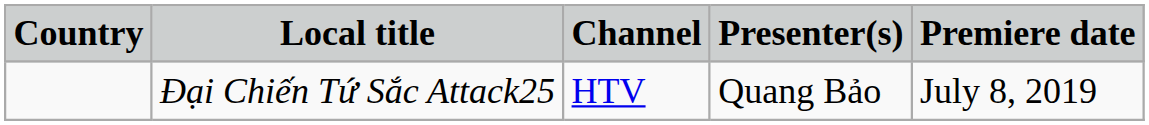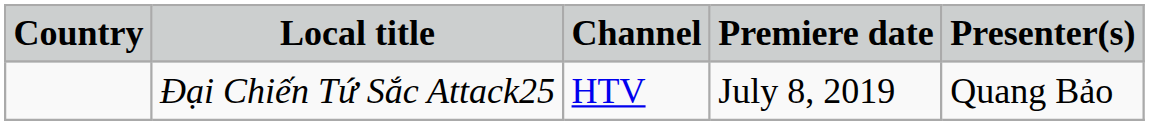 <table class="wikitable sortable" style="text-align:left; font-size:100%;">
 <tr>
 <th scope="col" style="background:#cccfcf;">Country</th>
 <th scope="col" style="background:#cccfcf;">Local title</th>
 <th scope="col" style="background:#cccfcf;">Channel</th>
+<th scope="col" style="background:#cccfcf;">Premiere date</th>
 <th scope="col" style="background:#cccfcf;">Presenter(s)</th>
-<th scope="col" style="background:#cccfcf;">Premiere date</th>
 </tr>
 <tr>
 <td></td>
 <td><em>Đại Chiến Tứ Sắc Attack25</em></td>
 <td><a href='#'>HTV</a></td>
+<td>July 8, 2019</td>
 <td>Quang Bảo</td>
-<td>July 8, 2019</td>
 </tr>
 </table>
